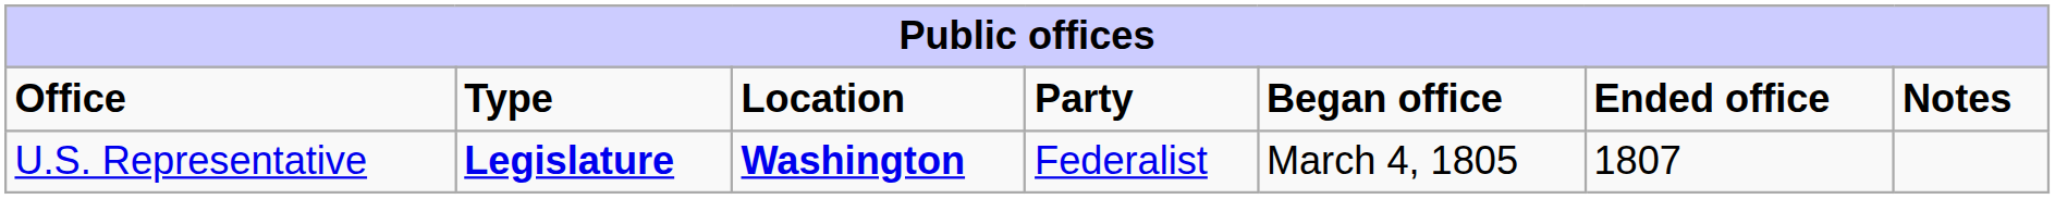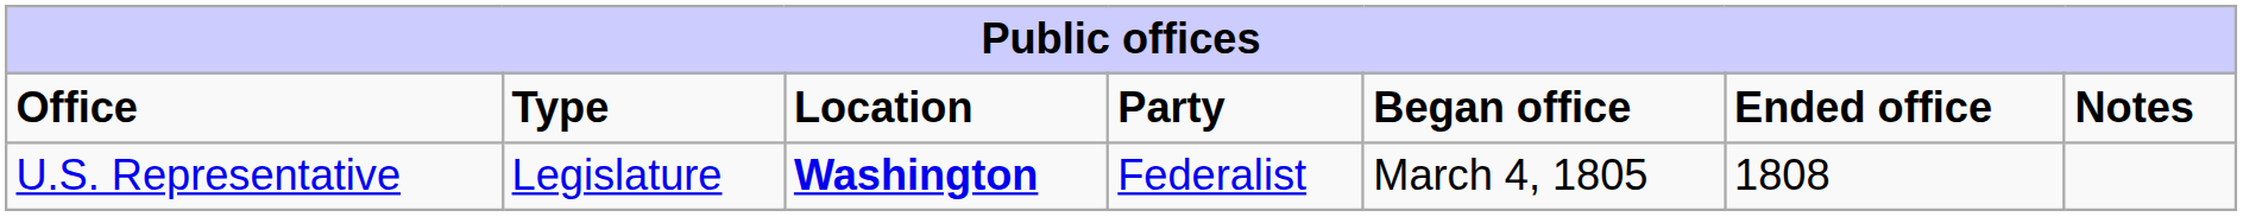 <table class=wikitable style="width: 94%" style="text-align: center;" align="center">
 <tr bgcolor=#cccccc>
 <th colspan=8 style="background: #ccccff;">Public offices</th>
 </tr>
 <tr>
 <td><strong>Office</strong></td>
 <td><strong>Type</strong></td>
 <td><strong>Location</strong></td>
 <td><strong>Party</strong></td>
 <td><strong>Began office</strong></td>
 <td><strong>Ended office</strong></td>
 <td><strong>Notes</strong></td>
 </tr>
 <tr>
 <td><a href='#'>U.S. Representative</a></td>
-<td><strong><a href='#'>Legislature</a></strong></td>
+<td><a href='#'>Legislature</a></td>
 <td><strong><a href='#'>Washington</a></strong></td>
 <td><a href='#'>Federalist</a></td>
 <td>March 4, 1805</td>
-<td>1807</td>
+<td>1808</td>
 <td></td>
 </tr>
 </table>
